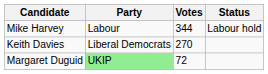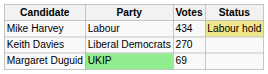 <table class="wikitable sortable">
 <tr>
 <th>Candidate</th>
 <th>Party</th>
 <th>Votes</th>
 <th>Status</th>
 </tr>
 <tr>
 <td>Mike Harvey</td>
 <td>Labour</td>
-<td>344</td>
-<td>Labour hold</td>
+<td>434</td>
+<td style="background: khaki;">Labour hold</td>
 </tr>
 <tr>
 <td>Keith Davies</td>
 <td>Liberal Democrats</td>
 <td>270</td>
 <td></td>
 </tr>
 <tr>
 <td>Margaret Duguid</td>
 <td style="background: lightgreen;">UKIP</td>
-<td>72</td>
+<td>69</td>
 <td></td>
 </tr>
 </table>
